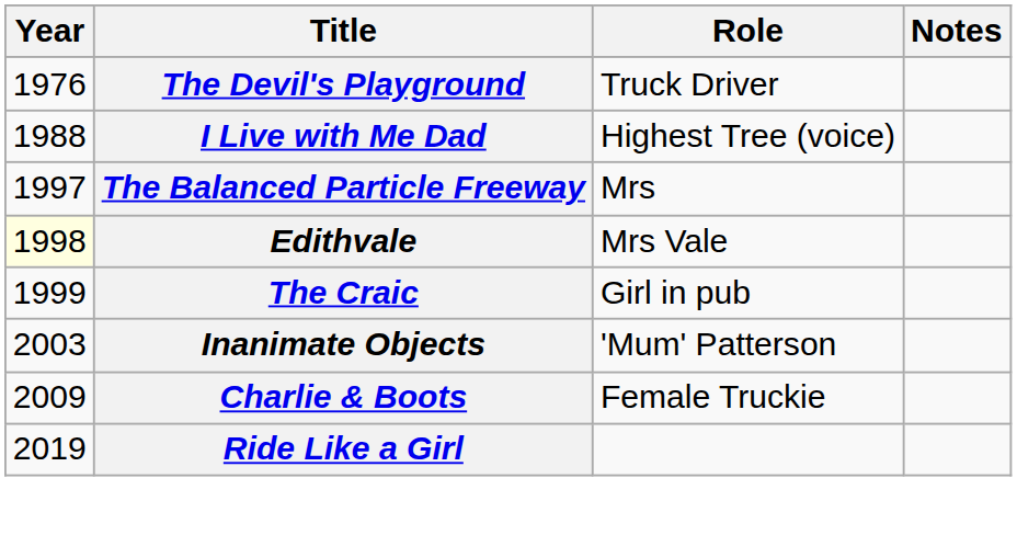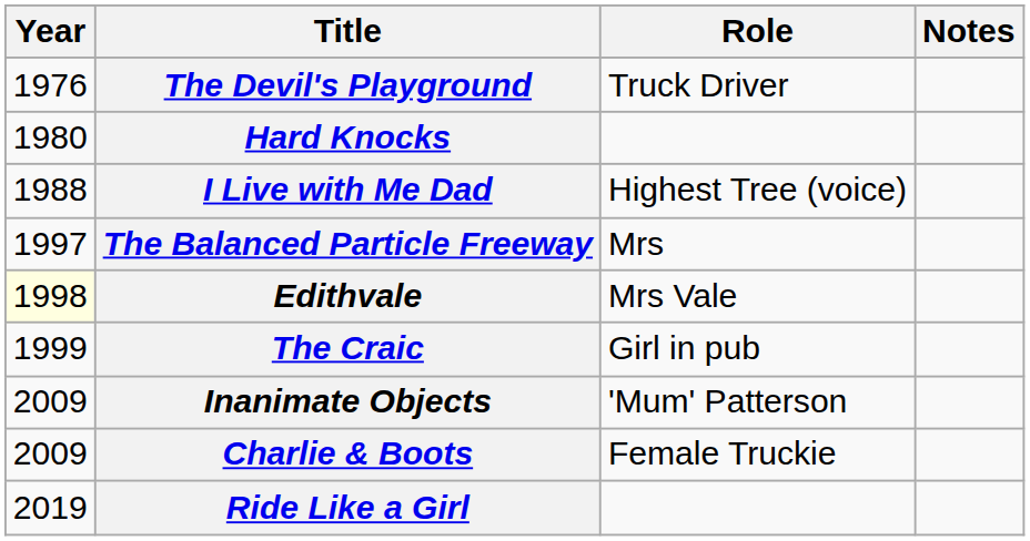 <table class="wikitable plainrowheaders sortable">
 <tr>
 <th scope="col">Year</th>
 <th scope="col">Title</th>
 <th scope="col">Role</th>
 <th class="unsortable">Notes</th>
 </tr>
 <tr>
 <td>1976</td>
 <th scope="row"><em><a href='#'>The Devil's Playground</a></em></th>
 <td>Truck Driver</td>
+<td></td>
+</tr>
+<tr>
+<td>1980</td>
+<th scope="row"><em><a href='#'>Hard Knocks</a></em></th>
+<td></td>
 <td></td>
 </tr>
 <tr>
 <td>1988</td>
 <th scope="row"><em><a href='#'>I Live with Me Dad</a></em></th>
 <td>Highest Tree (voice)</td>
 <td></td>
 </tr>
 <tr>
 <td>1997</td>
 <th scope="row"><em><a href='#'>The Balanced Particle Freeway</a></em></th>
 <td>Mrs</td>
 <td></td>
 </tr>
 <tr>
 <td style="background: lightyellow;">1998</td>
 <th scope="row"><em>Edithvale</em></th>
 <td>Mrs Vale</td>
 <td></td>
 </tr>
 <tr>
 <td>1999</td>
 <th scope="row"><em><a href='#'>The Craic</a></em></th>
 <td>Girl in pub</td>
 <td></td>
 </tr>
 <tr>
-<td>2003</td>
+<td>2009</td>
 <th scope="row"><em>Inanimate Objects</em></th>
 <td>'Mum' Patterson</td>
 <td></td>
 </tr>
 <tr>
 <td>2009</td>
 <th scope="row"><em><a href='#'>Charlie & Boots</a></em></th>
 <td>Female Truckie</td>
 <td></td>
 </tr>
 <tr>
 <td>2019</td>
 <th scope="row"><em><a href='#'>Ride Like a Girl</a></em></th>
 <td></td>
 <td></td>
 </tr>
 </table>
